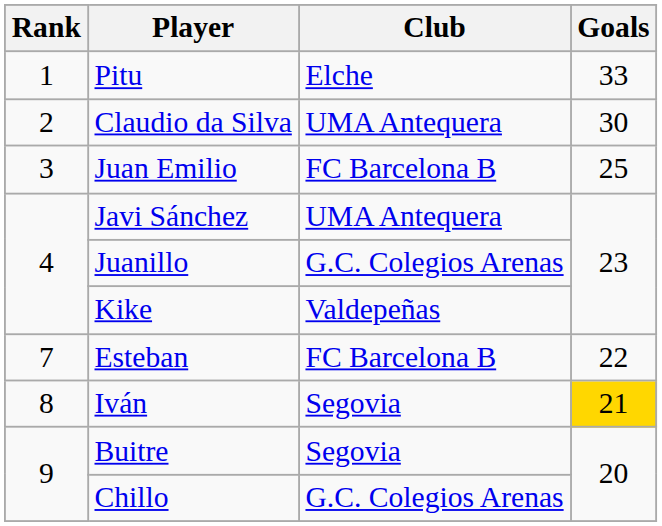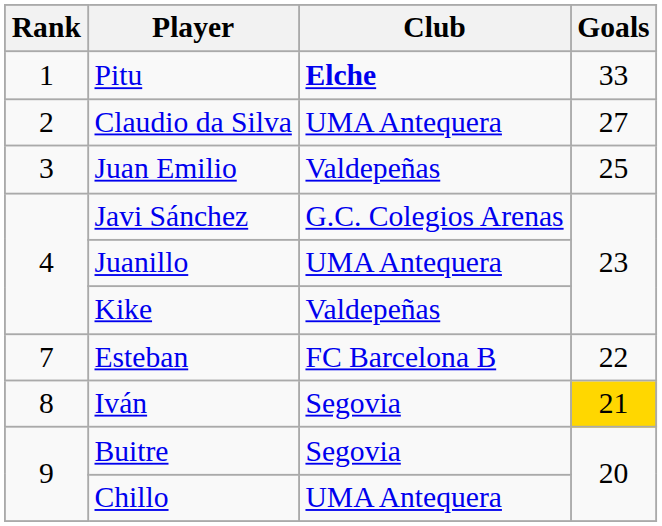 <table class="wikitable sortable" style="text-align:center">
 <tr>
 <th>Rank</th>
 <th>Player</th>
 <th>Club</th>
 <th>Goals</th>
 </tr>
 <tr>
 <td>1</td>
 <td align="left"> <a href='#'>Pitu</a></td>
-<td align="left"><a href='#'>Elche</a></td>
+<td align="left"><strong><a href='#'>Elche</a></strong></td>
 <td>33</td>
 </tr>
 <tr>
 <td>2</td>
 <td align="left"> <a href='#'>Claudio da Silva</a></td>
 <td align="left"><a href='#'>UMA Antequera</a></td>
-<td>30</td>
+<td>27</td>
 </tr>
 <tr>
 <td>3</td>
 <td align="left"> <a href='#'>Juan Emilio</a></td>
-<td align="left"><a href='#'>FC Barcelona B</a></td>
+<td align="left"><a href='#'>Valdepeñas</a></td>
 <td>25</td>
 </tr>
 <tr>
 <td rowspan="3">4</td>
 <td align="left"> <a href='#'>Javi Sánchez</a></td>
-<td align="left"><a href='#'>UMA Antequera</a></td>
+<td align="left"><a href='#'>G.C. Colegios Arenas</a></td>
 <td rowspan="3">23</td>
 </tr>
 <tr>
 <td align="left"> <a href='#'>Juanillo</a></td>
-<td align="left"><a href='#'>G.C. Colegios Arenas</a></td>
+<td align="left"><a href='#'>UMA Antequera</a></td>
 </tr>
 <tr>
 <td align="left"> <a href='#'>Kike</a></td>
 <td align="left"><a href='#'>Valdepeñas</a></td>
 </tr>
 <tr>
 <td>7</td>
 <td align="left"> <a href='#'>Esteban</a></td>
 <td align="left"><a href='#'>FC Barcelona B</a></td>
 <td>22</td>
 </tr>
 <tr>
 <td>8</td>
 <td align="left"> <a href='#'>Iván</a></td>
 <td align="left"><a href='#'>Segovia</a></td>
 <td style="background: gold;">21</td>
 </tr>
 <tr>
 <td rowspan="2">9</td>
 <td align="left"> <a href='#'>Buitre</a></td>
 <td align="left"><a href='#'>Segovia</a></td>
 <td rowspan="3">20</td>
 </tr>
 <tr>
 <td align="left"> <a href='#'>Chillo</a></td>
-<td align="left"><a href='#'>G.C. Colegios Arenas</a></td>
+<td align="left"><a href='#'>UMA Antequera</a></td>
 </tr>
 </table>
